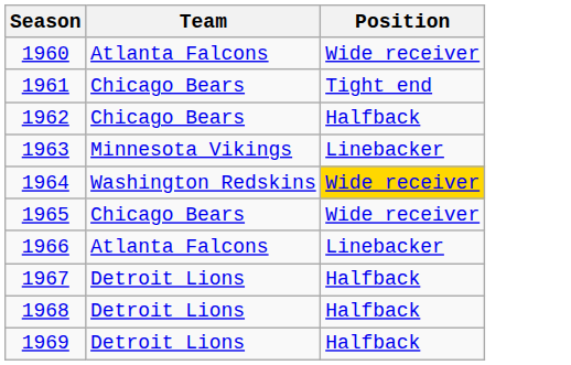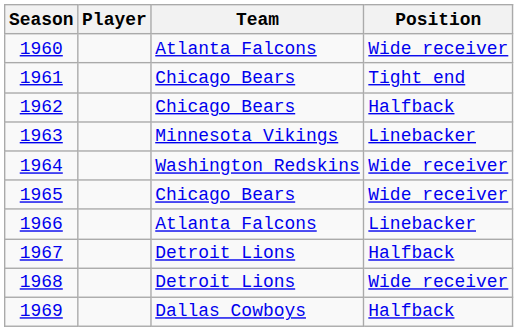 <table class="wikitable sortable">
 <tr>
 <th>Season</th>
+<th>Player</th>
 <th>Team</th>
 <th>Position</th>
 </tr>
 <tr>
 <td style="text-align:center"><a href='#'>1960</a></td>
+<td></td>
 <td><a href='#'>Atlanta Falcons</a></td>
 <td><a href='#'>Wide receiver</a></td>
 </tr>
 <tr>
 <td style="text-align:center"><a href='#'>1961</a></td>
+<td></td>
 <td><a href='#'>Chicago Bears</a></td>
 <td><a href='#'>Tight end</a></td>
 </tr>
 <tr>
 <td style="text-align:center"><a href='#'>1962</a></td>
+<td></td>
 <td><a href='#'>Chicago Bears</a></td>
 <td><a href='#'>Halfback</a></td>
 </tr>
 <tr>
 <td style="text-align:center"><a href='#'>1963</a></td>
+<td></td>
 <td><a href='#'>Minnesota Vikings</a></td>
 <td><a href='#'>Linebacker</a></td>
 </tr>
 <tr>
 <td style="text-align:center"><a href='#'>1964</a></td>
+<td></td>
 <td><a href='#'>Washington Redskins</a></td>
-<td style="background: gold;"><a href='#'>Wide receiver</a></td>
+<td><a href='#'>Wide receiver</a></td>
 </tr>
 <tr>
 <td style="text-align:center"><a href='#'>1965</a></td>
+<td></td>
 <td><a href='#'>Chicago Bears</a></td>
 <td><a href='#'>Wide receiver</a></td>
 </tr>
 <tr>
 <td style="text-align:center"><a href='#'>1966</a></td>
+<td></td>
 <td><a href='#'>Atlanta Falcons</a></td>
 <td><a href='#'>Linebacker</a></td>
 </tr>
 <tr>
 <td style="text-align:center"><a href='#'>1967</a></td>
+<td></td>
 <td><a href='#'>Detroit Lions</a></td>
 <td><a href='#'>Halfback</a></td>
 </tr>
 <tr>
 <td style="text-align:center"><a href='#'>1968</a></td>
+<td></td>
 <td><a href='#'>Detroit Lions</a></td>
-<td><a href='#'>Halfback</a></td>
+<td><a href='#'>Wide receiver</a></td>
 </tr>
 <tr>
 <td style="text-align:center"><a href='#'>1969</a></td>
-<td><a href='#'>Detroit Lions</a></td>
+<td></td>
+<td><a href='#'>Dallas Cowboys</a></td>
 <td><a href='#'>Halfback</a></td>
 </tr>
 </table>
